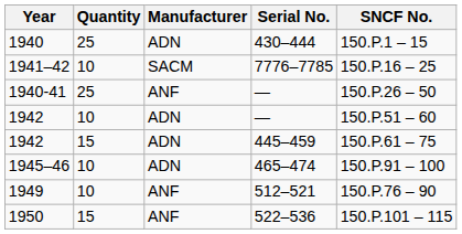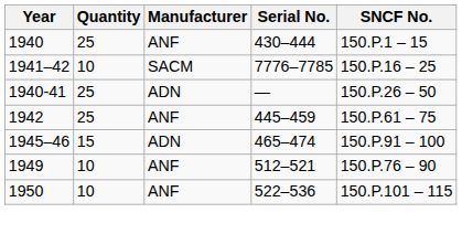 <table class="wikitable" style=text-align:centre>
 <tr>
 <th>Year</th>
 <th>Quantity</th>
 <th>Manufacturer</th>
 <th>Serial No.</th>
 <th>SNCF No.</th>
 </tr>
 <tr>
 <td>1940</td>
 <td>25</td>
-<td>ADN</td>
+<td>ANF</td>
 <td>430–444</td>
 <td>150.P.1 – 15</td>
 </tr>
 <tr>
 <td>1941–42</td>
 <td>10</td>
 <td>SACM</td>
 <td>7776–7785</td>
 <td>150.P.16 – 25</td>
 </tr>
 <tr>
 <td>1940-41</td>
 <td>25</td>
-<td>ANF</td>
+<td>ADN</td>
 <td>—</td>
 <td>150.P.26 – 50</td>
 </tr>
 <tr>
 <td>1942</td>
-<td>10</td>
-<td>ADN</td>
-<td>—</td>
-<td>150.P.51 – 60</td>
-</tr>
-<tr>
-<td>1942</td>
-<td>15</td>
-<td>ADN</td>
+<td>25</td>
+<td>ANF</td>
 <td>445–459</td>
 <td>150.P.61 – 75</td>
 </tr>
 <tr>
 <td>1945–46</td>
-<td>10</td>
+<td>15</td>
 <td>ADN</td>
 <td>465–474</td>
 <td>150.P.91 – 100</td>
 </tr>
 <tr>
 <td>1949</td>
 <td>10</td>
 <td>ANF</td>
 <td>512–521</td>
 <td>150.P.76 – 90</td>
 </tr>
 <tr>
 <td>1950</td>
-<td>15</td>
+<td>10</td>
 <td>ANF</td>
 <td>522–536</td>
 <td>150.P.101 – 115</td>
 </tr>
 </table>
